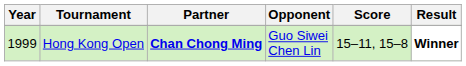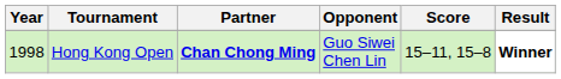 <table class="sortable wikitable" style="font-size: 90%;">
 <tr>
 <th>Year</th>
 <th>Tournament</th>
 <th>Partner</th>
 <th>Opponent</th>
 <th>Score</th>
 <th>Result</th>
 </tr>
 <tr>
 </tr>
 <tr style="background:#D4F1C5">
-<td align="center">1999</td>
+<td align="center">1998</td>
 <td align="left"><a href='#'>Hong Kong Open</a></td>
 <td align="left"><strong> <a href='#'>Chan Chong Ming</a></strong></td>
 <td align="left"> <a href='#'>Guo Siwei</a> <br>  <a href='#'>Chen Lin</a></td>
 <td align="left">15–11, 15–8</td>
 <td style="text-align:left; background:white"> <strong>Winner</strong></td>
 </tr>
 </table>
